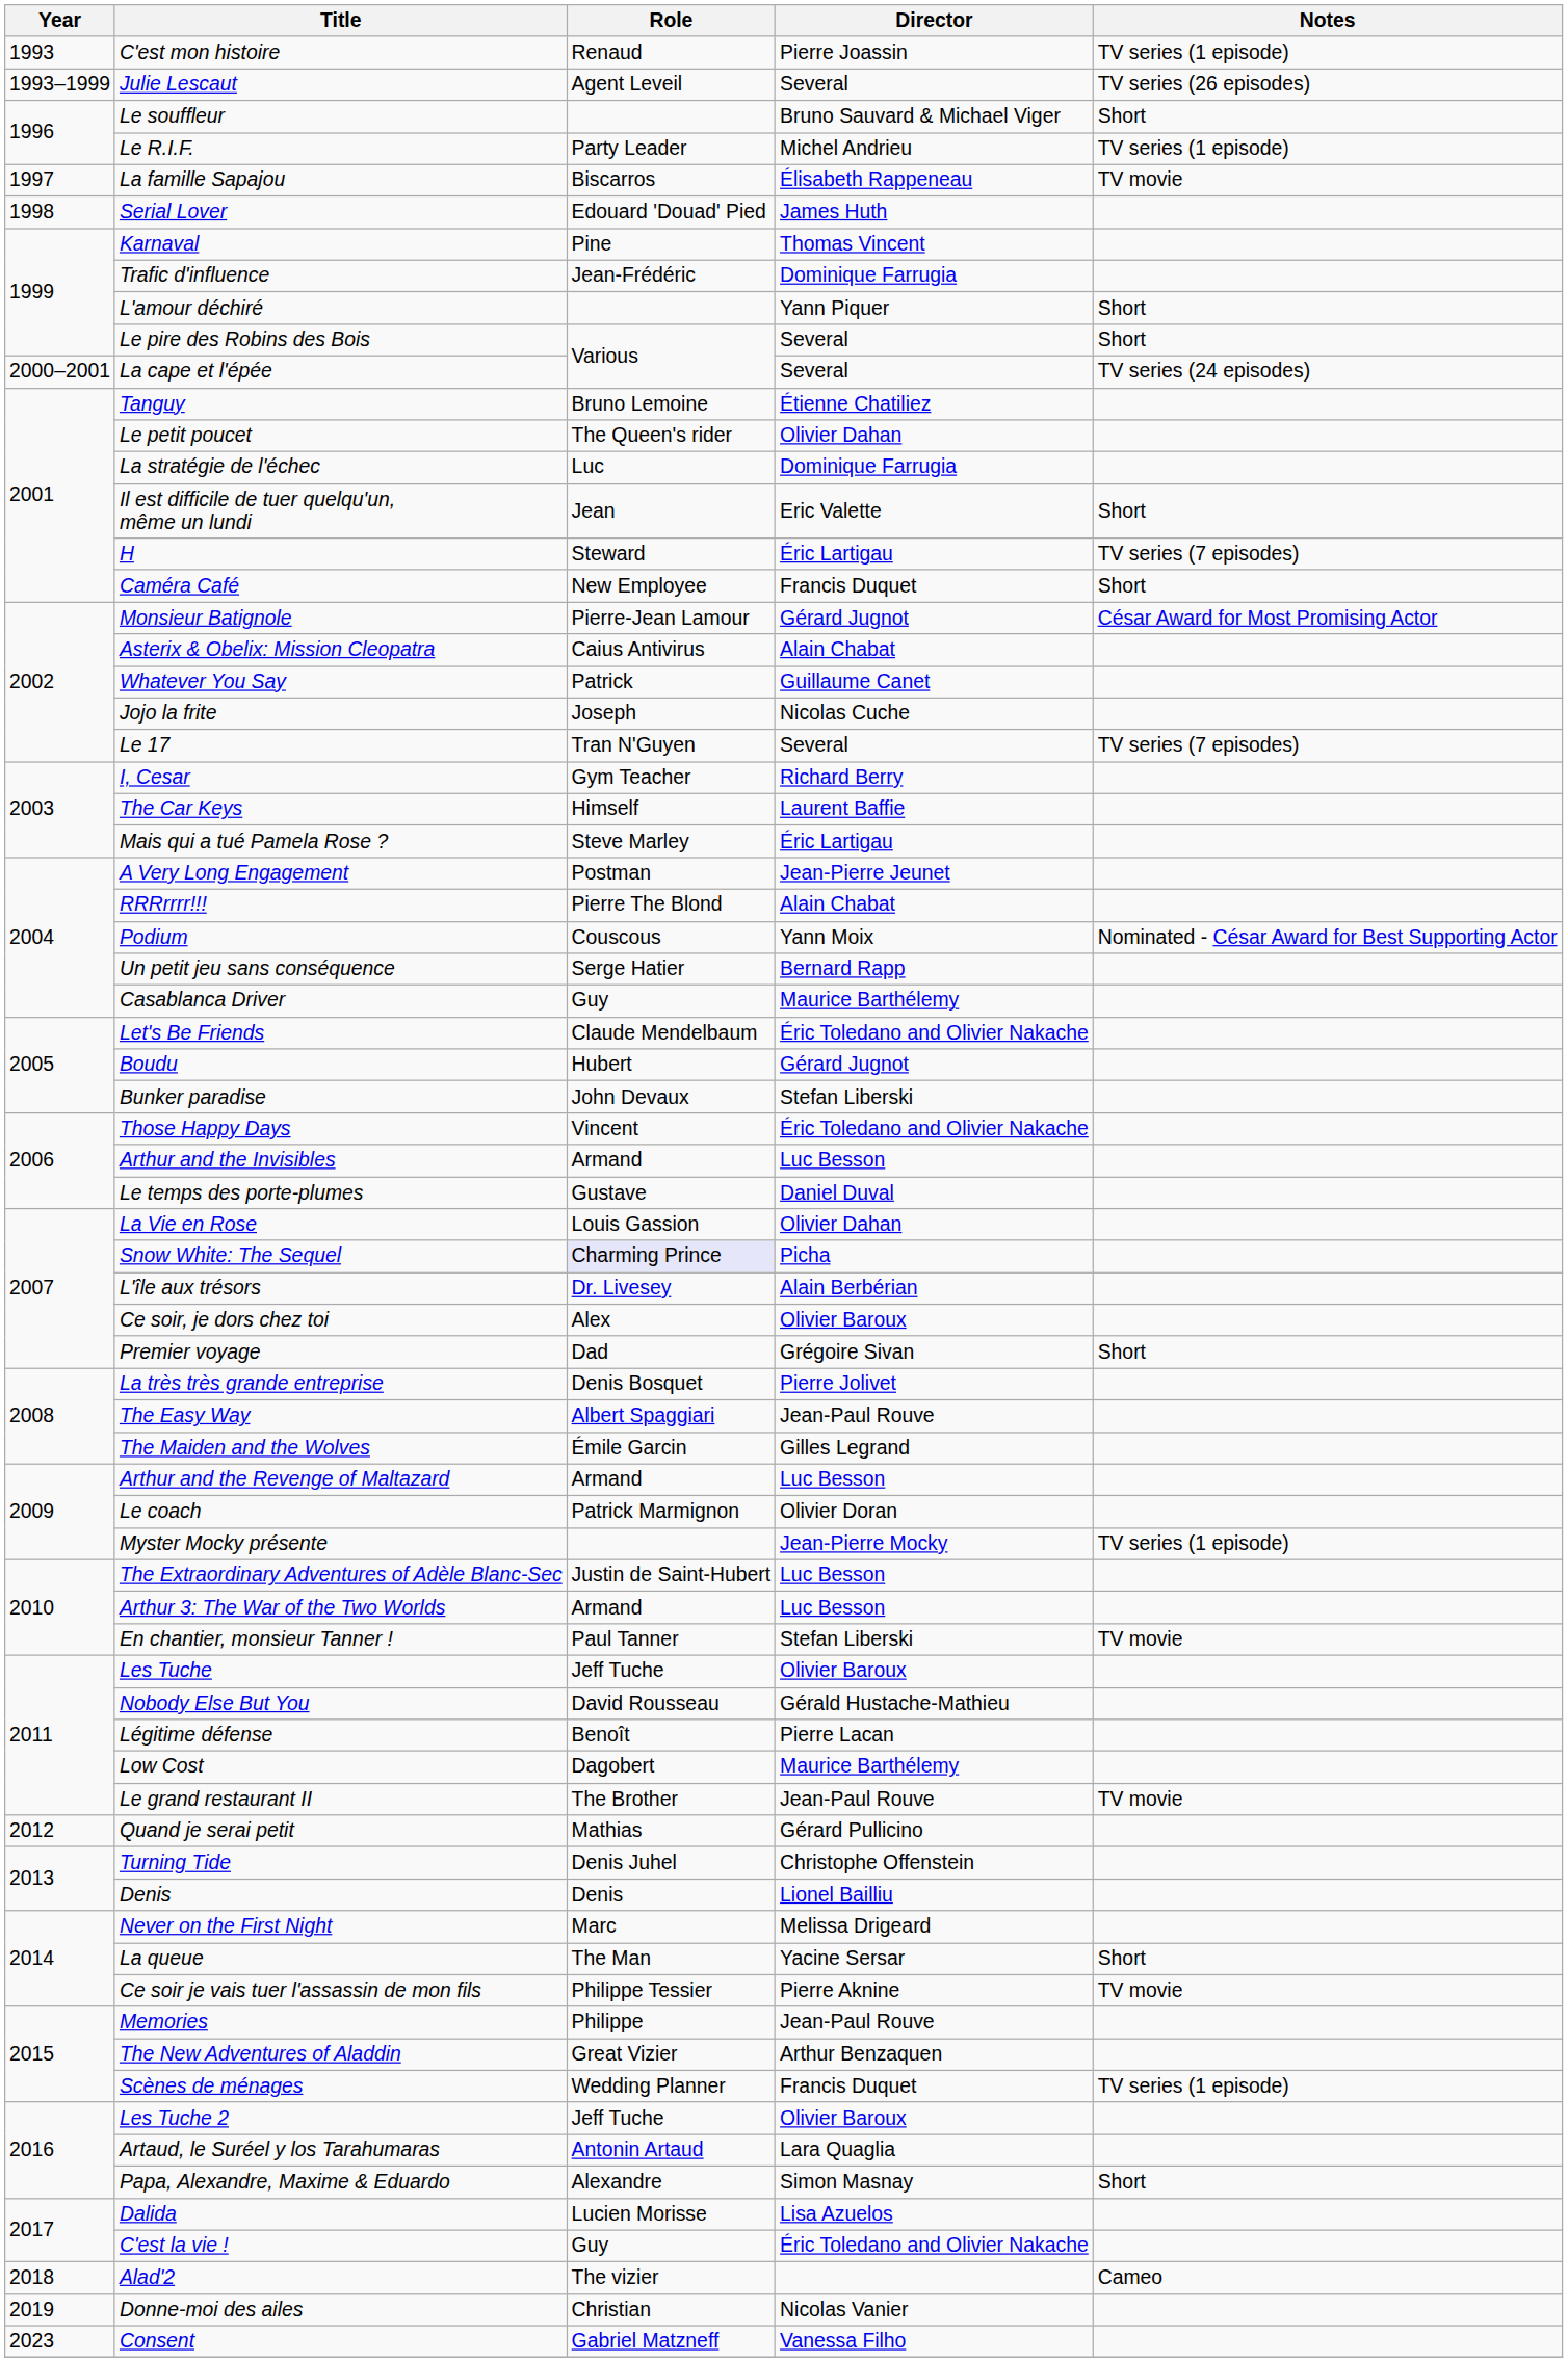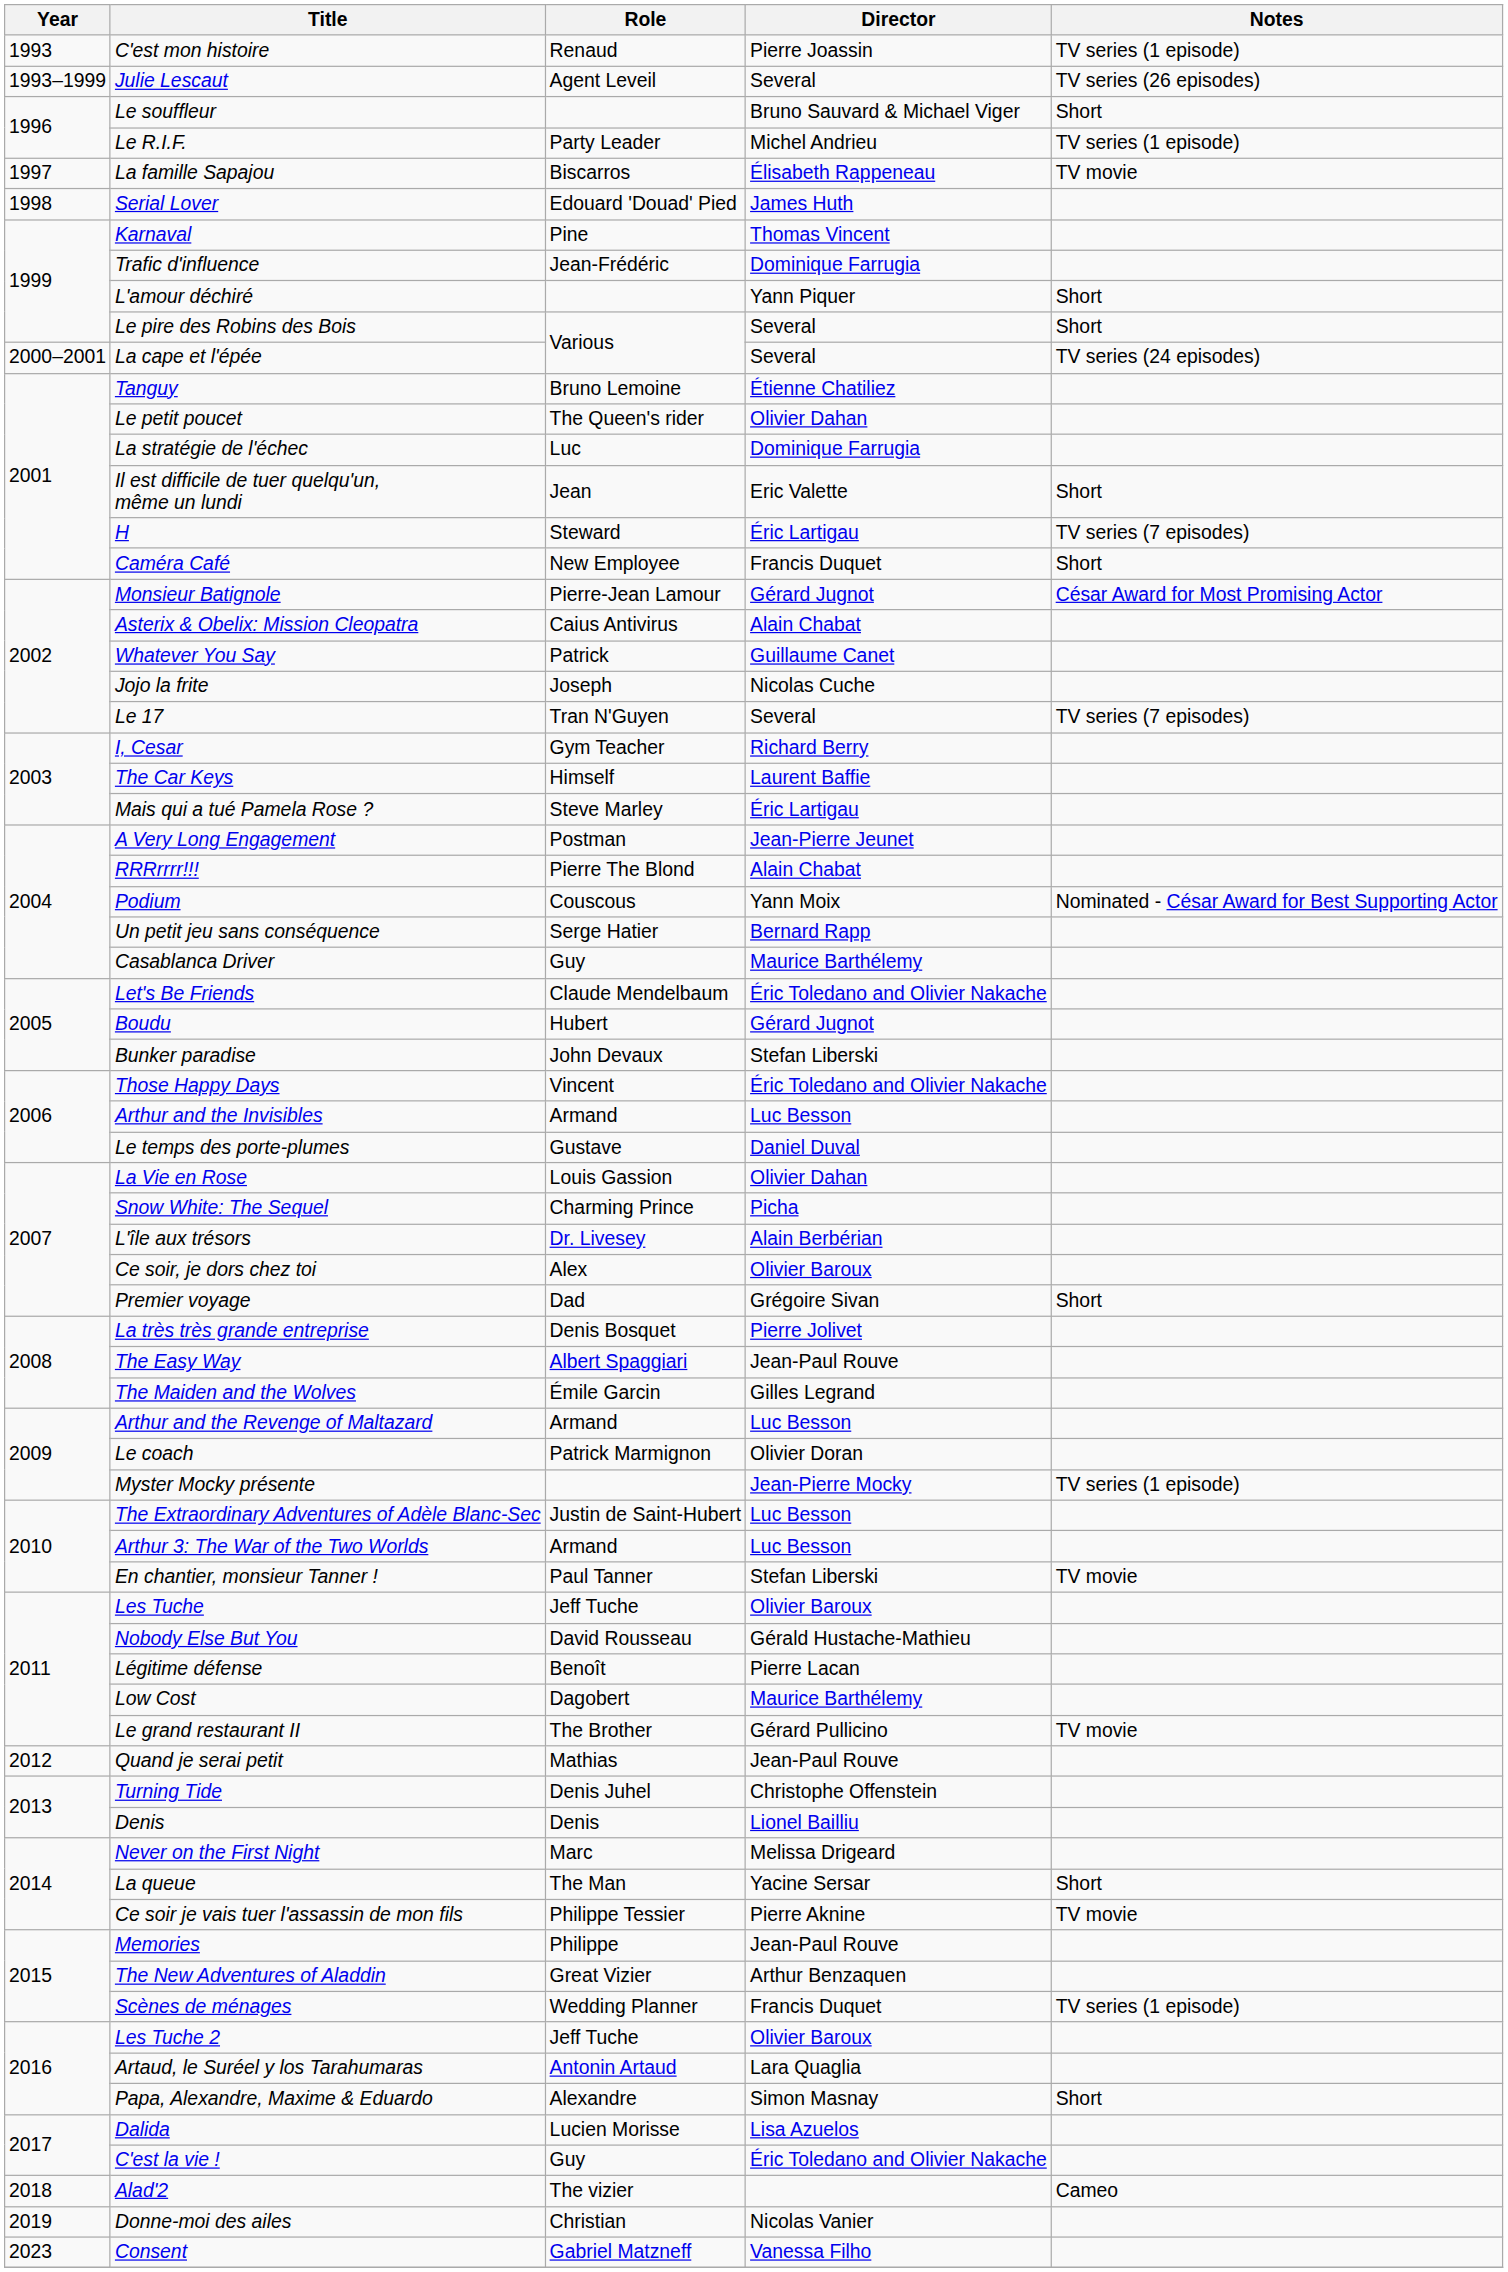 <table class="wikitable sortable">
 <tr>
 <th>Year</th>
 <th>Title</th>
 <th>Role</th>
 <th>Director</th>
 <th class="unsortable">Notes</th>
 </tr>
 <tr>
 <td>1993</td>
 <td><em>C'est mon histoire</em></td>
 <td>Renaud</td>
 <td>Pierre Joassin</td>
 <td>TV series (1 episode)</td>
 </tr>
 <tr>
 <td>1993–1999</td>
 <td><em><a href='#'>Julie Lescaut</a></em></td>
 <td>Agent Leveil</td>
 <td>Several</td>
 <td>TV series (26 episodes)</td>
 </tr>
 <tr>
 <td rowspan=2>1996</td>
 <td><em>Le souffleur</em></td>
 <td></td>
 <td>Bruno Sauvard & Michael Viger</td>
 <td>Short</td>
 </tr>
 <tr>
 <td><em>Le R.I.F.</em></td>
 <td>Party Leader</td>
 <td>Michel Andrieu</td>
 <td>TV series (1 episode)</td>
 </tr>
 <tr>
 <td>1997</td>
 <td><em>La famille Sapajou</em></td>
 <td>Biscarros</td>
 <td><a href='#'>Élisabeth Rappeneau</a></td>
 <td>TV movie</td>
 </tr>
 <tr>
 <td>1998</td>
 <td><em><a href='#'>Serial Lover</a></em></td>
 <td>Edouard 'Douad' Pied</td>
 <td><a href='#'>James Huth</a></td>
 <td></td>
 </tr>
 <tr>
 <td rowspan=4>1999</td>
 <td><em><a href='#'>Karnaval</a></em></td>
 <td>Pine</td>
 <td><a href='#'>Thomas Vincent</a></td>
 <td></td>
 </tr>
 <tr>
 <td><em>Trafic d'influence</em></td>
 <td>Jean-Frédéric</td>
 <td><a href='#'>Dominique Farrugia</a></td>
 <td></td>
 </tr>
 <tr>
 <td><em>L'amour déchiré</em></td>
 <td></td>
 <td>Yann Piquer</td>
 <td>Short</td>
 </tr>
 <tr>
 <td><em>Le pire des Robins des Bois</em></td>
 <td rowspan="2">Various</td>
 <td>Several</td>
 <td>Short</td>
 </tr>
 <tr>
 <td>2000–2001</td>
 <td><em>La cape et l'épée</em></td>
 <td>Several</td>
 <td>TV series (24 episodes)</td>
 </tr>
 <tr>
 <td rowspan=6>2001</td>
 <td><em><a href='#'>Tanguy</a></em></td>
 <td>Bruno Lemoine</td>
 <td><a href='#'>Étienne Chatiliez</a></td>
 <td></td>
 </tr>
 <tr>
 <td><em>Le petit poucet</em></td>
 <td>The Queen's rider</td>
 <td><a href='#'>Olivier Dahan</a></td>
 <td></td>
 </tr>
 <tr>
 <td><em>La stratégie de l'échec</em></td>
 <td>Luc</td>
 <td><a href='#'>Dominique Farrugia</a></td>
 <td></td>
 </tr>
 <tr>
 <td><em>Il est difficile de tuer quelqu'un,<br> même un lundi</em></td>
 <td>Jean</td>
 <td>Eric Valette</td>
 <td>Short</td>
 </tr>
 <tr>
 <td><em><a href='#'>H</a></em></td>
 <td>Steward</td>
 <td><a href='#'>Éric Lartigau</a></td>
 <td>TV series (7 episodes)</td>
 </tr>
 <tr>
 <td><em><a href='#'>Caméra Café</a></em></td>
 <td>New Employee</td>
 <td>Francis Duquet</td>
 <td>Short</td>
 </tr>
 <tr>
 <td rowspan=5>2002</td>
 <td><em><a href='#'>Monsieur Batignole</a></em></td>
 <td>Pierre-Jean Lamour</td>
 <td><a href='#'>Gérard Jugnot</a></td>
 <td><a href='#'>César Award for Most Promising Actor</a></td>
 </tr>
 <tr>
 <td><em><a href='#'>Asterix & Obelix: Mission Cleopatra</a></em></td>
 <td>Caius Antivirus</td>
 <td><a href='#'>Alain Chabat</a></td>
 <td></td>
 </tr>
 <tr>
 <td><em><a href='#'>Whatever You Say</a></em></td>
 <td>Patrick</td>
 <td><a href='#'>Guillaume Canet</a></td>
 <td></td>
 </tr>
 <tr>
 <td><em>Jojo la frite</em></td>
 <td>Joseph</td>
 <td>Nicolas Cuche</td>
 <td></td>
 </tr>
 <tr>
 <td><em>Le 17</em></td>
 <td>Tran N'Guyen</td>
 <td>Several</td>
 <td>TV series (7 episodes)</td>
 </tr>
 <tr>
 <td rowspan=3>2003</td>
 <td><em><a href='#'>I, Cesar</a></em></td>
 <td>Gym Teacher</td>
 <td><a href='#'>Richard Berry</a></td>
 <td></td>
 </tr>
 <tr>
 <td><em><a href='#'>The Car Keys</a></em></td>
 <td>Himself</td>
 <td><a href='#'>Laurent Baffie</a></td>
 <td></td>
 </tr>
 <tr>
 <td><em>Mais qui a tué Pamela Rose ?</em></td>
 <td>Steve Marley</td>
 <td><a href='#'>Éric Lartigau</a></td>
 <td></td>
 </tr>
 <tr>
 <td rowspan=5>2004</td>
 <td><em><a href='#'>A Very Long Engagement</a></em></td>
 <td>Postman</td>
 <td><a href='#'>Jean-Pierre Jeunet</a></td>
 <td></td>
 </tr>
 <tr>
 <td><em><a href='#'>RRRrrrr!!!</a></em></td>
 <td>Pierre The Blond</td>
 <td><a href='#'>Alain Chabat</a></td>
 <td></td>
 </tr>
 <tr>
 <td><em><a href='#'>Podium</a></em></td>
 <td>Couscous</td>
 <td>Yann Moix</td>
 <td>Nominated - <a href='#'>César Award for Best Supporting Actor</a></td>
 </tr>
 <tr>
 <td><em>Un petit jeu sans conséquence</em></td>
 <td>Serge Hatier</td>
 <td><a href='#'>Bernard Rapp</a></td>
 <td></td>
 </tr>
 <tr>
 <td><em>Casablanca Driver</em></td>
 <td>Guy</td>
 <td><a href='#'>Maurice Barthélemy</a></td>
 <td></td>
 </tr>
 <tr>
 <td rowspan=3>2005</td>
 <td><em><a href='#'>Let's Be Friends</a></em></td>
 <td>Claude Mendelbaum</td>
 <td><a href='#'>Éric Toledano and Olivier Nakache</a></td>
 <td></td>
 </tr>
 <tr>
 <td><em><a href='#'>Boudu</a></em></td>
 <td>Hubert</td>
 <td><a href='#'>Gérard Jugnot</a></td>
 <td></td>
 </tr>
 <tr>
 <td><em>Bunker paradise</em></td>
 <td>John Devaux</td>
 <td>Stefan Liberski</td>
 <td></td>
 </tr>
 <tr>
 <td rowspan=3>2006</td>
 <td><em><a href='#'>Those Happy Days</a></em></td>
 <td>Vincent</td>
 <td><a href='#'>Éric Toledano and Olivier Nakache</a></td>
 <td></td>
 </tr>
 <tr>
 <td><em><a href='#'>Arthur and the Invisibles</a></em></td>
 <td>Armand</td>
 <td><a href='#'>Luc Besson</a></td>
 <td></td>
 </tr>
 <tr>
 <td><em>Le temps des porte-plumes</em></td>
 <td>Gustave</td>
 <td><a href='#'>Daniel Duval</a></td>
 <td></td>
 </tr>
 <tr>
 <td rowspan=5>2007</td>
 <td><em><a href='#'>La Vie en Rose</a></em></td>
 <td>Louis Gassion</td>
 <td><a href='#'>Olivier Dahan</a></td>
 <td></td>
 </tr>
 <tr>
 <td><em><a href='#'>Snow White: The Sequel</a></em></td>
-<td style="background: lavender;">Charming Prince</td>
+<td>Charming Prince</td>
 <td><a href='#'>Picha</a></td>
 <td></td>
 </tr>
 <tr>
 <td><em>L'île aux trésors</em></td>
 <td><a href='#'>Dr. Livesey</a></td>
 <td><a href='#'>Alain Berbérian</a></td>
 <td></td>
 </tr>
 <tr>
 <td><em>Ce soir, je dors chez toi</em></td>
 <td>Alex</td>
 <td><a href='#'>Olivier Baroux</a></td>
 <td></td>
 </tr>
 <tr>
 <td><em>Premier voyage</em></td>
 <td>Dad</td>
 <td>Grégoire Sivan</td>
 <td>Short</td>
 </tr>
 <tr>
 <td rowspan=3>2008</td>
 <td><em><a href='#'>La très très grande entreprise</a></em></td>
 <td>Denis Bosquet</td>
 <td><a href='#'>Pierre Jolivet</a></td>
 <td></td>
 </tr>
 <tr>
 <td><em><a href='#'>The Easy Way</a></em></td>
 <td><a href='#'>Albert Spaggiari</a></td>
 <td>Jean-Paul Rouve</td>
 <td></td>
 </tr>
 <tr>
 <td><em><a href='#'>The Maiden and the Wolves</a></em></td>
 <td>Émile Garcin</td>
 <td>Gilles Legrand</td>
 <td></td>
 </tr>
 <tr>
 <td rowspan=3>2009</td>
 <td><em><a href='#'>Arthur and the Revenge of Maltazard</a></em></td>
 <td>Armand</td>
 <td><a href='#'>Luc Besson</a></td>
 <td></td>
 </tr>
 <tr>
 <td><em>Le coach</em></td>
 <td>Patrick Marmignon</td>
 <td>Olivier Doran</td>
 <td></td>
 </tr>
 <tr>
 <td><em>Myster Mocky présente</em></td>
 <td></td>
 <td><a href='#'>Jean-Pierre Mocky</a></td>
 <td>TV series (1 episode)</td>
 </tr>
 <tr>
 <td rowspan=3>2010</td>
 <td><em><a href='#'>The Extraordinary Adventures of Adèle Blanc-Sec</a></em></td>
 <td>Justin de Saint-Hubert</td>
 <td><a href='#'>Luc Besson</a></td>
 <td></td>
 </tr>
 <tr>
 <td><em><a href='#'>Arthur 3: The War of the Two Worlds</a></em></td>
 <td>Armand</td>
 <td><a href='#'>Luc Besson</a></td>
 <td></td>
 </tr>
 <tr>
 <td><em>En chantier, monsieur Tanner !</em></td>
 <td>Paul Tanner</td>
 <td>Stefan Liberski</td>
 <td>TV movie</td>
 </tr>
 <tr>
 <td rowspan=5>2011</td>
 <td><em><a href='#'>Les Tuche</a></em></td>
 <td>Jeff Tuche</td>
 <td><a href='#'>Olivier Baroux</a></td>
 <td></td>
 </tr>
 <tr>
 <td><em><a href='#'>Nobody Else But You</a></em></td>
 <td>David Rousseau</td>
 <td>Gérald Hustache-Mathieu</td>
 <td></td>
 </tr>
 <tr>
 <td><em>Légitime défense</em></td>
 <td>Benoît</td>
 <td>Pierre Lacan</td>
 <td></td>
 </tr>
 <tr>
 <td><em>Low Cost</em></td>
 <td>Dagobert</td>
 <td><a href='#'>Maurice Barthélemy</a></td>
 <td></td>
 </tr>
 <tr>
 <td><em>Le grand restaurant II</em></td>
 <td>The Brother</td>
-<td>Jean-Paul Rouve</td>
+<td>Gérard Pullicino</td>
 <td>TV movie</td>
 </tr>
 <tr>
 <td>2012</td>
 <td><em>Quand je serai petit</em></td>
 <td>Mathias</td>
-<td>Gérard Pullicino</td>
+<td>Jean-Paul Rouve</td>
 <td></td>
 </tr>
 <tr>
 <td rowspan=2>2013</td>
 <td><em><a href='#'>Turning Tide</a></em></td>
 <td>Denis Juhel</td>
 <td>Christophe Offenstein</td>
 <td></td>
 </tr>
 <tr>
 <td><em>Denis</em></td>
 <td>Denis</td>
 <td><a href='#'>Lionel Bailliu</a></td>
 <td></td>
 </tr>
 <tr>
 <td rowspan=3>2014</td>
 <td><em><a href='#'>Never on the First Night</a></em></td>
 <td>Marc</td>
 <td>Melissa Drigeard</td>
 <td></td>
 </tr>
 <tr>
 <td><em>La queue</em></td>
 <td>The Man</td>
 <td>Yacine Sersar</td>
 <td>Short</td>
 </tr>
 <tr>
 <td><em>Ce soir je vais tuer l'assassin de mon fils</em></td>
 <td>Philippe Tessier</td>
 <td>Pierre Aknine</td>
 <td>TV movie</td>
 </tr>
 <tr>
 <td rowspan=3>2015</td>
 <td><em><a href='#'>Memories</a></em></td>
 <td>Philippe</td>
 <td>Jean-Paul Rouve</td>
 <td></td>
 </tr>
 <tr>
 <td><em><a href='#'>The New Adventures of Aladdin</a></em></td>
 <td>Great Vizier</td>
 <td>Arthur Benzaquen</td>
 <td></td>
 </tr>
 <tr>
 <td><em><a href='#'>Scènes de ménages</a></em></td>
 <td>Wedding Planner</td>
 <td>Francis Duquet</td>
 <td>TV series (1 episode)</td>
 </tr>
 <tr>
 <td rowspan=3>2016</td>
 <td><em><a href='#'>Les Tuche 2</a></em></td>
 <td>Jeff Tuche</td>
 <td><a href='#'>Olivier Baroux</a></td>
 <td></td>
 </tr>
 <tr>
 <td><em>Artaud, le Suréel y los Tarahumaras</em></td>
 <td><a href='#'>Antonin Artaud</a></td>
 <td>Lara Quaglia</td>
 <td></td>
 </tr>
 <tr>
 <td><em>Papa, Alexandre, Maxime & Eduardo</em></td>
 <td>Alexandre</td>
 <td>Simon Masnay</td>
 <td>Short</td>
 </tr>
 <tr>
 <td rowspan=2>2017</td>
 <td><em><a href='#'>Dalida</a></em></td>
 <td>Lucien Morisse</td>
 <td><a href='#'>Lisa Azuelos</a></td>
 <td></td>
 </tr>
 <tr>
 <td><em><a href='#'>C'est la vie !</a></em></td>
 <td>Guy</td>
 <td><a href='#'>Éric Toledano and Olivier Nakache</a></td>
 <td></td>
 </tr>
 <tr>
 <td>2018</td>
 <td><em><a href='#'>Alad'2</a></em></td>
 <td>The vizier</td>
 <td></td>
 <td>Cameo</td>
 </tr>
 <tr>
 <td>2019</td>
 <td><em>Donne-moi des ailes</em></td>
 <td>Christian</td>
 <td>Nicolas Vanier</td>
 <td></td>
 </tr>
 <tr>
 <td>2023</td>
 <td><em><a href='#'>Consent</a></em></td>
 <td><a href='#'>Gabriel Matzneff</a></td>
 <td><a href='#'>Vanessa Filho</a></td>
 <td></td>
 </tr>
 <tr>
 </tr>
 </table>
